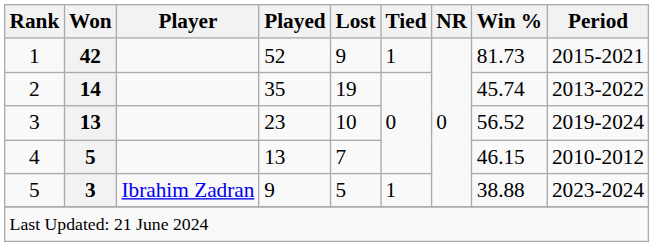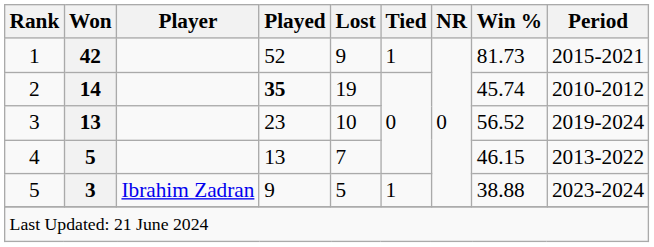 <table class="wikitable plainrowheaders sortable">
 <tr>
 <th scope=col>Rank</th>
 <th scope=col>Won</th>
 <th scope=col>Player</th>
 <th>Played</th>
 <th>Lost</th>
 <th>Tied</th>
 <th>NR</th>
 <th>Win %</th>
 <th>Period</th>
 </tr>
 <tr>
 <td align=center>1</td>
 <th scope=row style=text-align:center;>42</th>
 <td></td>
 <td>52</td>
 <td>9</td>
 <td>1</td>
 <td rowspan=5>0</td>
 <td>81.73</td>
 <td>2015-2021</td>
 </tr>
 <tr>
 <td align=center>2</td>
 <th scope=row style=text-align:center;>14</th>
 <td></td>
-<td>35</td>
+<td><strong>35</strong></td>
 <td>19</td>
 <td rowspan=3>0</td>
 <td>45.74</td>
-<td>2013-2022</td>
+<td>2010-2012</td>
 </tr>
 <tr>
 <td align=center>3</td>
 <th scope=row style=text-align:center;>13</th>
 <td></td>
 <td>23</td>
 <td>10</td>
 <td>56.52</td>
 <td>2019-2024</td>
 </tr>
 <tr>
 <td align=center>4</td>
 <th scope=row style=text-align:center;>5</th>
 <td></td>
 <td>13</td>
 <td>7</td>
 <td>46.15</td>
-<td>2010-2012</td>
+<td>2013-2022</td>
 </tr>
 <tr>
 <td align=center>5</td>
 <th scope=row style=text-align:center;>3</th>
 <td><a href='#'>Ibrahim Zadran</a></td>
 <td>9</td>
 <td>5</td>
 <td>1</td>
 <td>38.88</td>
 <td>2023-2024</td>
 </tr>
 <tr>
 </tr>
 <tr class=sortbottom>
 <td colspan=9><small>Last Updated: 21 June 2024</small></td>
 </tr>
 </table>
